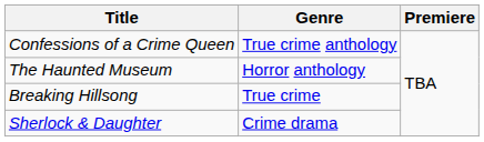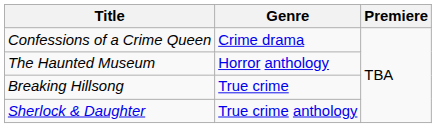 <table class="wikitable">
 <tr>
 <th>Title</th>
 <th>Genre</th>
 <th>Premiere</th>
 </tr>
 <tr>
 <td><em>Confessions of a Crime Queen</em></td>
-<td><a href='#'>True crime</a> <a href='#'>anthology</a></td>
+<td><a href='#'>Crime drama</a></td>
 <td rowspan="4">TBA</td>
 </tr>
 <tr>
 <td><em>The Haunted Museum</em></td>
 <td><a href='#'>Horror</a> <a href='#'>anthology</a></td>
 </tr>
 <tr>
 <td><em>Breaking Hillsong</em></td>
 <td><a href='#'>True crime</a></td>
 </tr>
 <tr>
 <td><em><a href='#'>Sherlock & Daughter</a></em></td>
-<td><a href='#'>Crime drama</a></td>
+<td><a href='#'>True crime</a> <a href='#'>anthology</a></td>
 </tr>
 </table>
